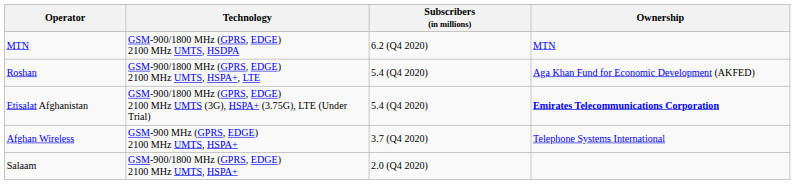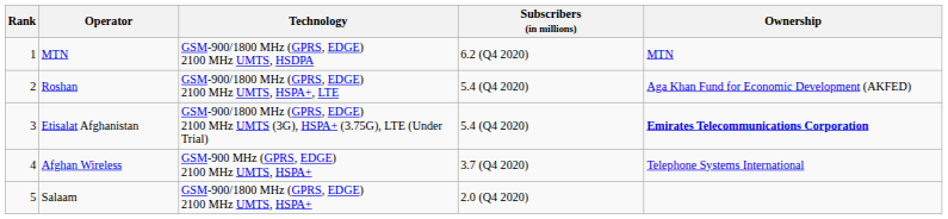 <table class="wikitable">
 <tr>
+<th style="width:3%;">Rank</th>
 <th style="width:15%;">Operator</th>
 <th style="width:30%;">Technology</th>
 <th style="width:20%;">Subscribers<br><small>(in millions)</small></th>
 <th style="width:32%;">Ownership</th>
 </tr>
 <tr>
+<td align=right>1</td>
 <td><a href='#'>MTN</a></td>
 <td><a href='#'>GSM</a>-900/1800 MHz (<a href='#'>GPRS</a>, <a href='#'>EDGE</a>)<br>2100 MHz <a href='#'>UMTS</a>, <a href='#'>HSDPA</a></td>
 <td>6.2 (Q4 2020)</td>
 <td><a href='#'>MTN</a></td>
 </tr>
 <tr>
+<td align=right>2</td>
 <td><a href='#'>Roshan</a></td>
 <td><a href='#'>GSM</a>-900/1800 MHz (<a href='#'>GPRS</a>, <a href='#'>EDGE</a>)<br>2100 MHz <a href='#'>UMTS</a>, <a href='#'>HSPA+</a>, <a href='#'>LTE</a></td>
 <td>5.4 (Q4 2020)</td>
 <td><a href='#'>Aga Khan Fund for Economic Development</a> (AKFED)</td>
 </tr>
 <tr>
+<td align=right>3</td>
 <td><a href='#'>Etisalat</a> Afghanistan</td>
 <td><a href='#'>GSM</a>-900/1800 MHz (<a href='#'>GPRS</a>, <a href='#'>EDGE</a>)<br>2100 MHz <a href='#'>UMTS</a> (3G), <a href='#'>HSPA+</a> (3.75G), LTE (Under Trial)</td>
 <td>5.4 (Q4 2020)</td>
 <td><strong><a href='#'>Emirates Telecommunications Corporation</a></strong></td>
 </tr>
 <tr>
+<td align=right>4</td>
 <td><a href='#'>Afghan Wireless</a></td>
 <td><a href='#'>GSM</a>-900 MHz (<a href='#'>GPRS</a>, <a href='#'>EDGE</a>)<br>2100 MHz <a href='#'>UMTS</a>, <a href='#'>HSPA+</a></td>
 <td>3.7 (Q4 2020)</td>
 <td><a href='#'>Telephone Systems International</a></td>
 </tr>
 <tr>
+<td align=right>5</td>
 <td>Salaam</td>
 <td><a href='#'>GSM</a>-900/1800 MHz (<a href='#'>GPRS</a>, <a href='#'>EDGE</a>)<br>2100 MHz <a href='#'>UMTS</a>, <a href='#'>HSPA+</a></td>
 <td>2.0 (Q4 2020)</td>
 <td></td>
 </tr>
 </table>
